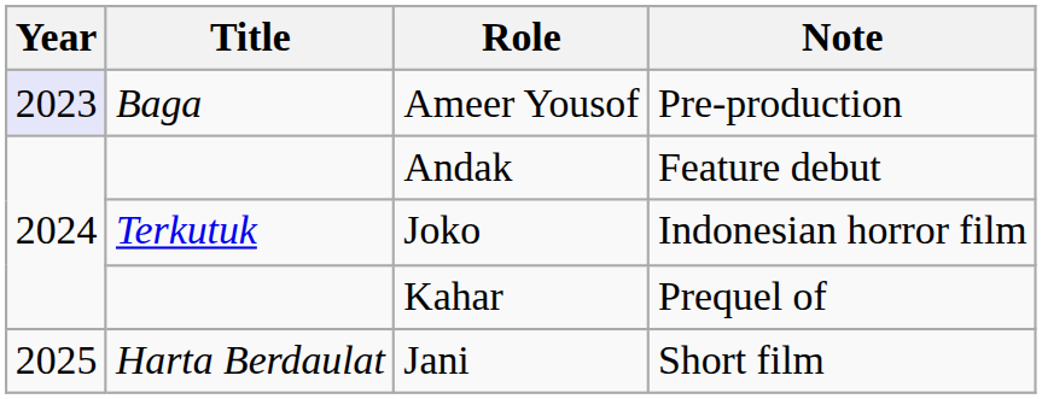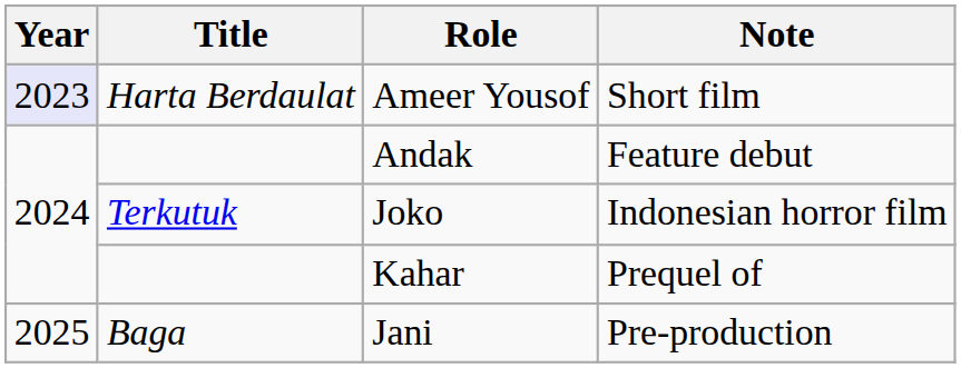 <table class="wikitable">
 <tr>
 <th>Year</th>
 <th>Title</th>
 <th>Role</th>
 <th>Note</th>
 </tr>
 <tr>
 <td style="background: lavender;">2023</td>
-<td><em>Baga</em></td>
+<td><em>Harta Berdaulat</em></td>
 <td>Ameer Yousof</td>
-<td>Pre-production</td>
+<td>Short film</td>
 </tr>
 <tr>
 <td rowspan="3">2024</td>
 <td><em></em></td>
 <td>Andak</td>
 <td>Feature debut</td>
 </tr>
 <tr>
 <td><em><a href='#'>Terkutuk</a></em></td>
 <td>Joko</td>
 <td>Indonesian horror film</td>
 </tr>
 <tr>
 <td><em></em></td>
 <td>Kahar</td>
 <td>Prequel of <em></em></td>
 </tr>
 <tr>
 <td>2025</td>
-<td><em>Harta Berdaulat</em></td>
+<td><em>Baga</em></td>
 <td>Jani</td>
-<td>Short film</td>
+<td>Pre-production</td>
 </tr>
 </table>
